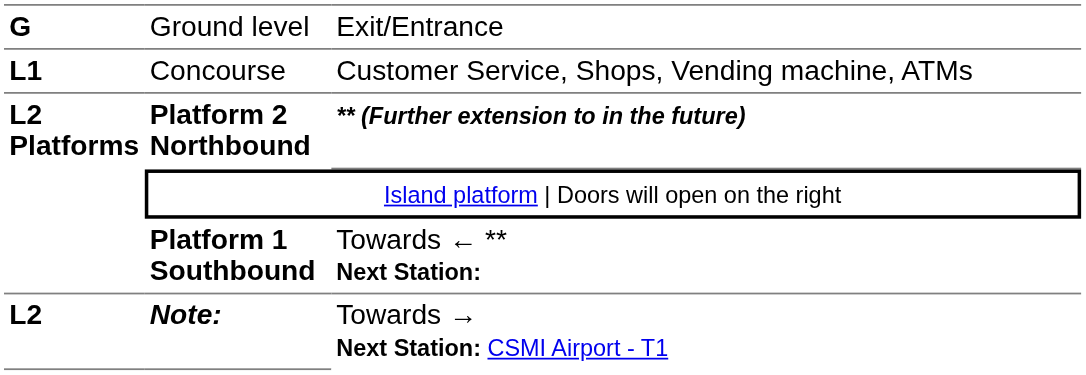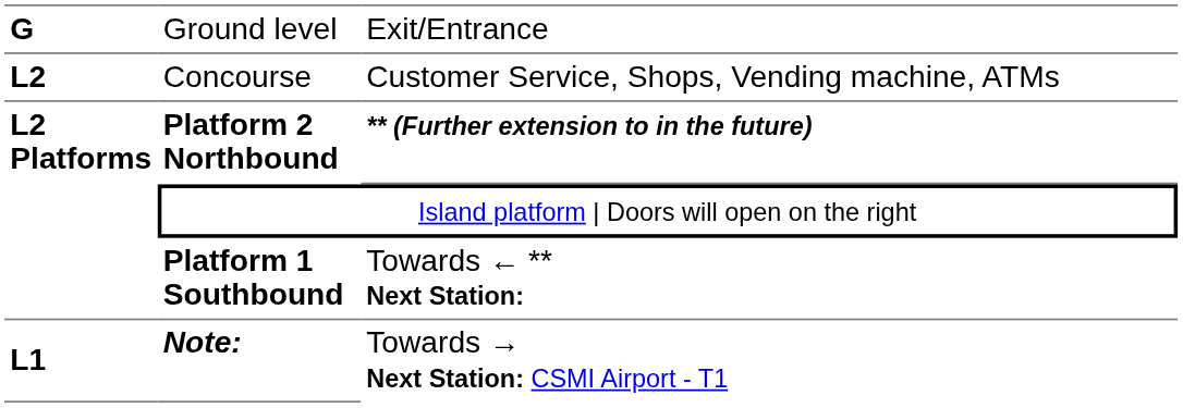 <table table border=0 cellspacing=0 cellpadding=3>
 <tr>
 <td style="border-top:solid 1px gray;border-bottom:solid 1px gray;" width=50 valign=top><strong>G</strong></td>
 <td style="border-top:solid 1px gray;border-bottom:solid 1px gray;" width=85 valign=top>Ground level</td>
 <td style="border-top:solid 1px gray;border-bottom:solid 1px gray;" width=400 valign=top>Exit/Entrance</td>
 </tr>
 <tr>
-<td style="border-bottom:solid 1px gray;"><strong>L1</strong></td>
+<td style="border-bottom:solid 1px gray;" width="50" valign="top"><strong>L2</strong></td>
 <td style="border-bottom:solid 1px gray;">Concourse</td>
 <td style="border-bottom:solid 1px gray;">Customer Service, Shops, Vending machine, ATMs</td>
 </tr>
 <tr>
 <td style="border-bottom:solid 1px gray;" width=50 rowspan=3 valign=top><strong>L2<br>Platforms</strong></td>
 <td style="border-bottom:solid 1px white;" width=85><span><strong>Platform 2</strong><br><strong>Northbound</strong></span></td>
 <td style="border-bottom:solid 1px gray;" width="420" valign="top"><strong><em><small>** (Further extension to  in the future)</small></em></strong></td>
 </tr>
 <tr>
 <td style="border-top:solid 2px black;border-right:solid 2px black;border-left:solid 2px black;border-bottom:solid 2px black;text-align:center;" colspan=2><small><a href='#'>Island platform</a> | Doors will open on the right </small></td>
 </tr>
 <tr>
 <td style="border-bottom:solid 1px gray;" width=50><span><strong>Platform 1</strong><br><strong>Southbound</strong></span></td>
 <td style="border-bottom:solid 1px gray;" width="400">Towards ←  **<br><small><strong>Next Station:</strong> </small></td>
 </tr>
 <tr>
-<td style="border-bottom:solid 1px gray;" width="50" valign="top"><strong>L2</strong></td>
+<td style="border-bottom:solid 1px gray;"><strong>L1</strong></td>
 <td style="border-bottom:solid 1px gray;" width="100" valign="top"><strong><em>Note:</em></strong></td>
 <td style="border-bottom:solid 1px white;" width=400>Towards → <br><small><strong>Next Station:</strong> <a href='#'>CSMI Airport - T1</a></small></td>
 </tr>
 <tr>
 </tr>
 </table>
